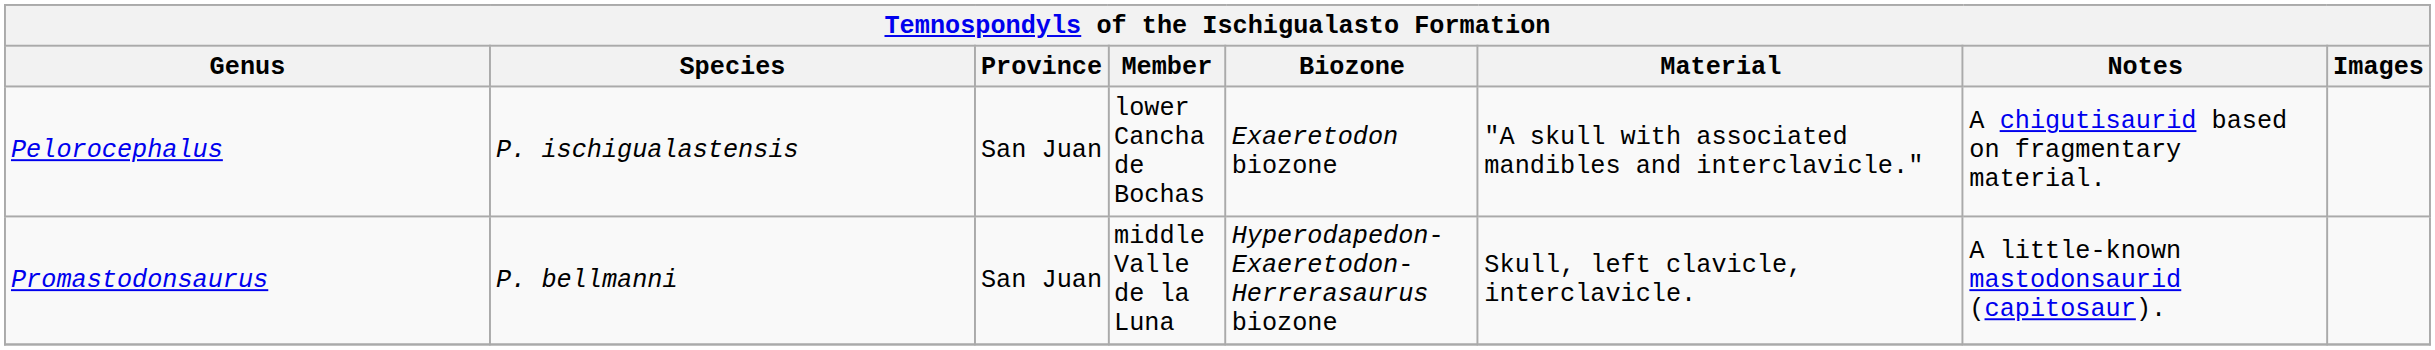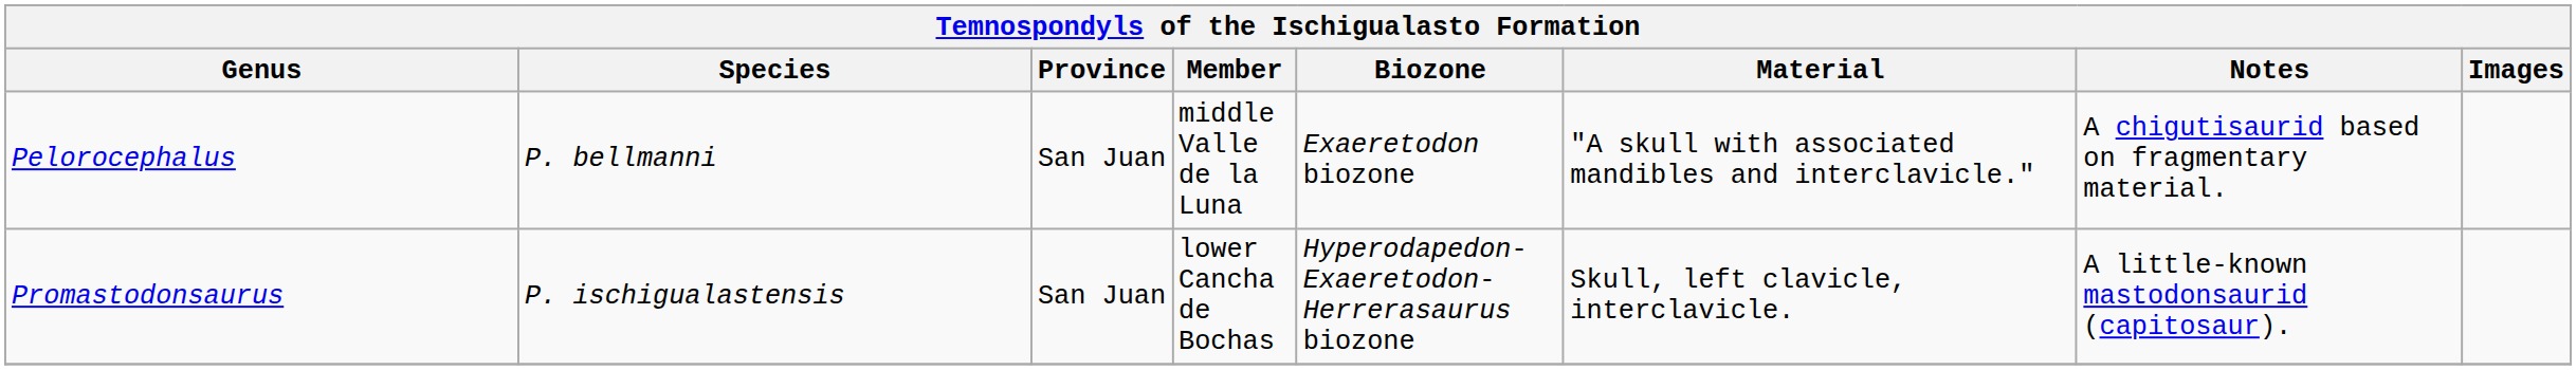 <table class="wikitable" align="center">
 <tr>
 <th colspan="8" align="center"><a href='#'>Temnospondyls</a> of the Ischigualasto Formation</th>
 </tr>
 <tr>
 <th width="20%">Genus</th>
 <th width="20%">Species</th>
 <th>Province</th>
 <th>Member</th>
 <th>Biozone</th>
 <th width="20%">Material</th>
 <th width="15%">Notes</th>
 <th>Images</th>
 </tr>
 <tr>
 <td><em><a href='#'>Pelorocephalus</a></em></td>
-<td><em>P. ischigualastensis</em></td>
+<td><em>P. bellmanni</em></td>
 <td>San Juan</td>
-<td>lower Cancha de Bochas</td>
+<td>middle Valle de la Luna</td>
 <td><em>Exaeretodon</em> biozone</td>
 <td>"A skull with associated mandibles and interclavicle."</td>
 <td>A <a href='#'>chigutisaurid</a> based on fragmentary material.</td>
 <td></td>
 </tr>
 <tr>
 <td><em><a href='#'>Promastodonsaurus</a></em></td>
-<td><em>P. bellmanni</em></td>
+<td><em>P. ischigualastensis</em></td>
 <td>San Juan</td>
-<td>middle Valle de la Luna</td>
+<td>lower Cancha de Bochas</td>
 <td><em>Hyperodapedon</em>-<em>Exaeretodon</em>-<em>Herrerasaurus</em> biozone</td>
 <td>Skull, left clavicle, interclavicle.</td>
 <td>A little-known <a href='#'>mastodonsaurid</a> (<a href='#'>capitosaur</a>).</td>
 <td></td>
 </tr>
 <tr>
 </tr>
 </table>
